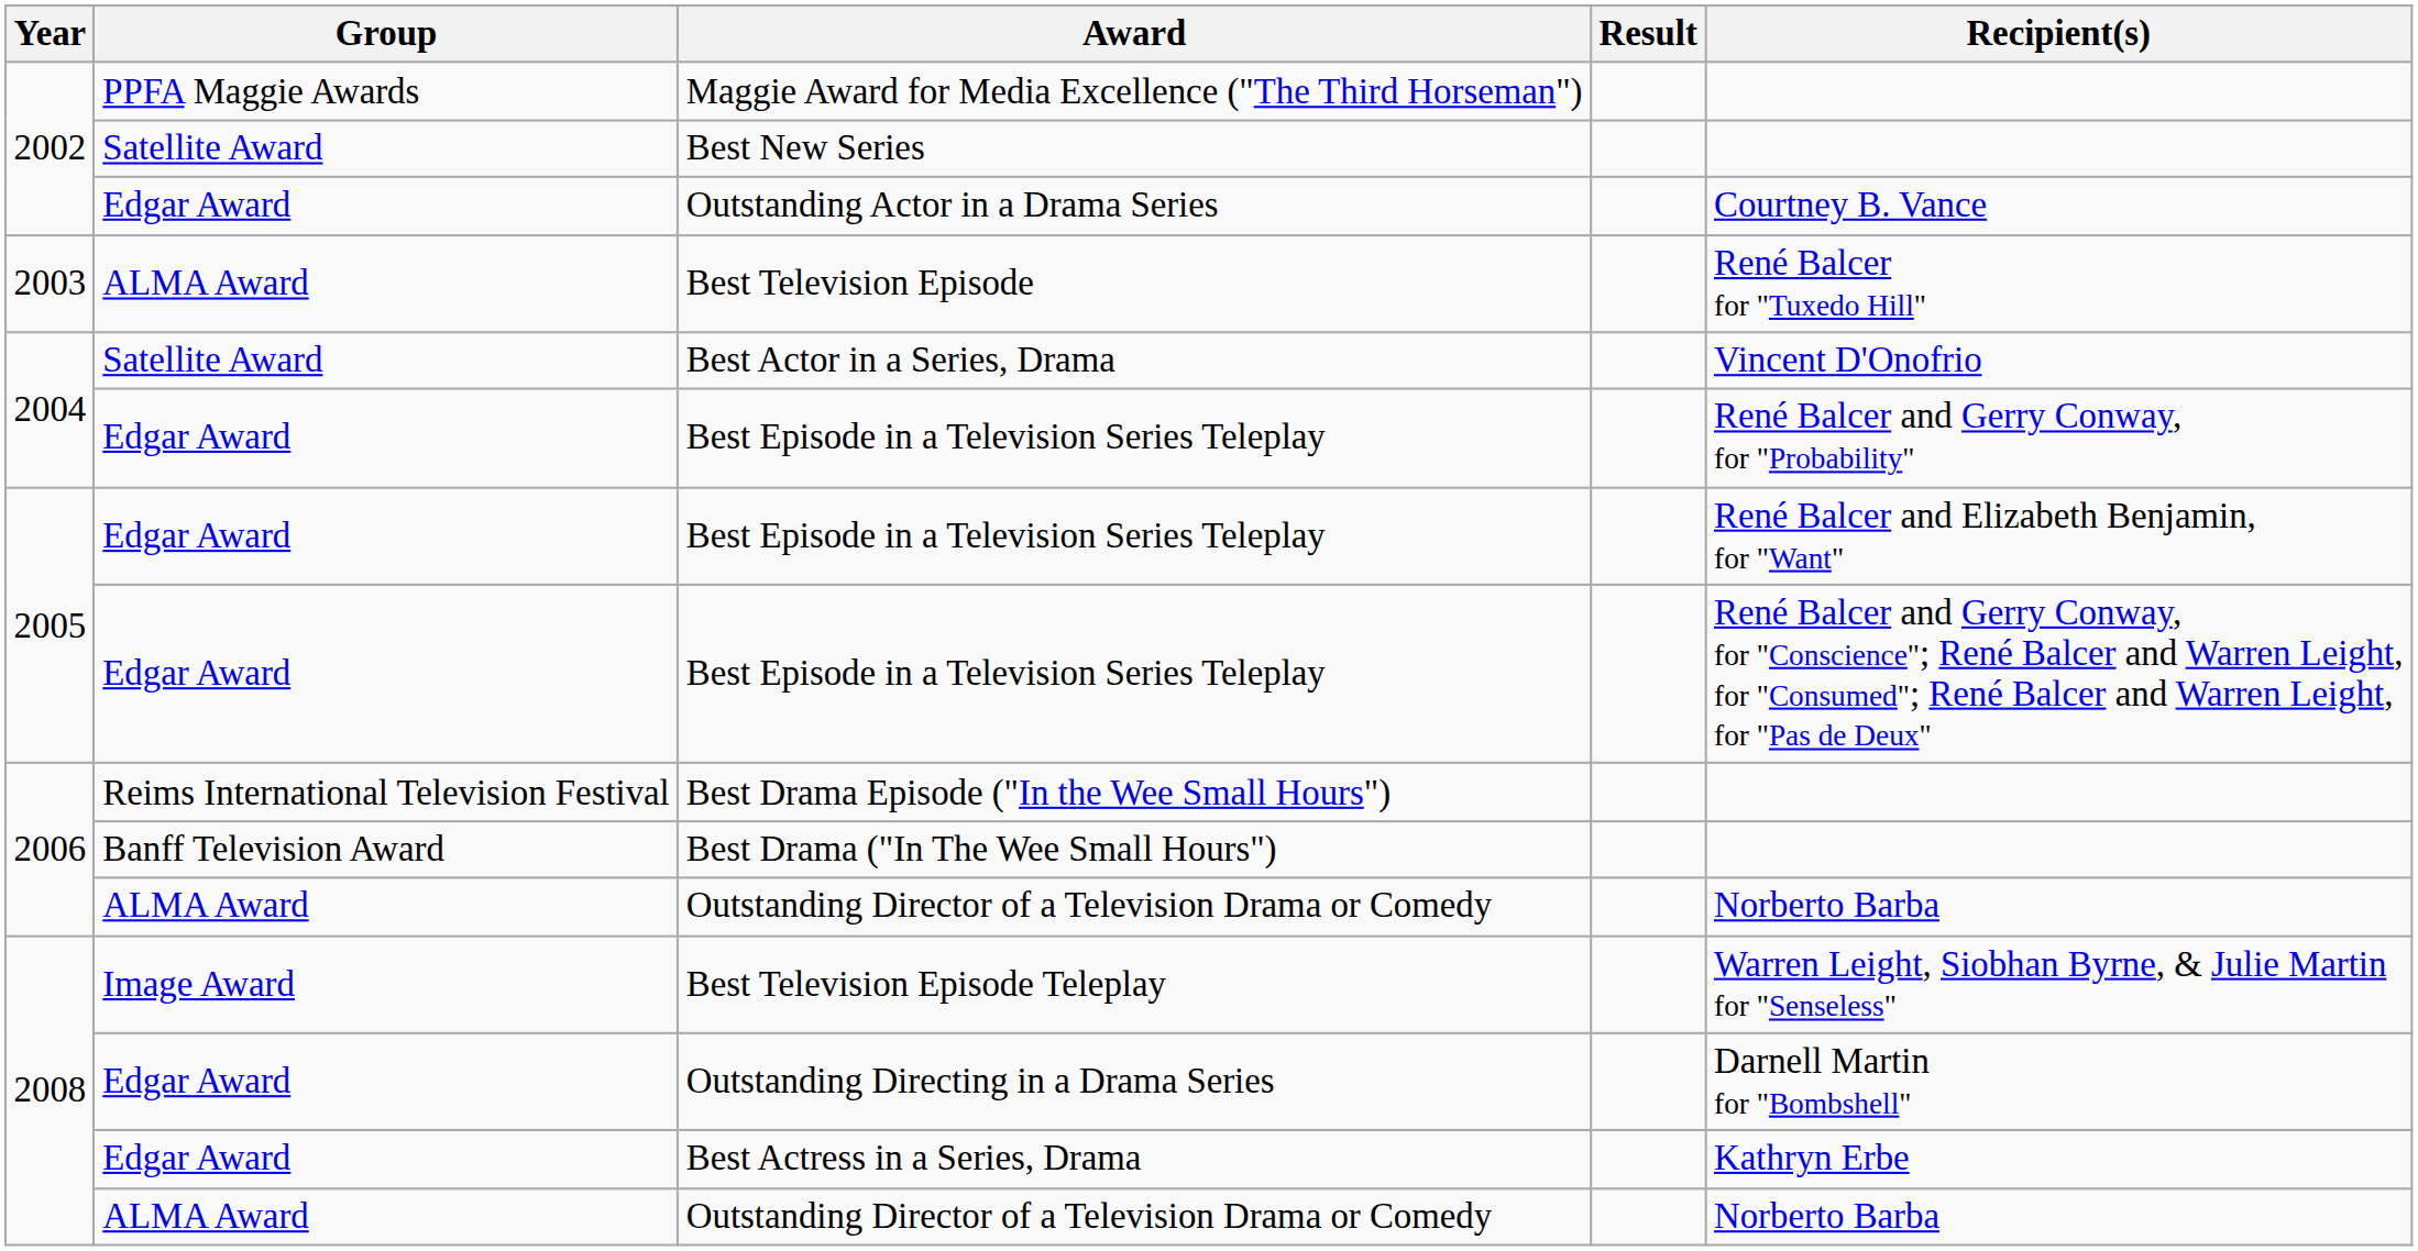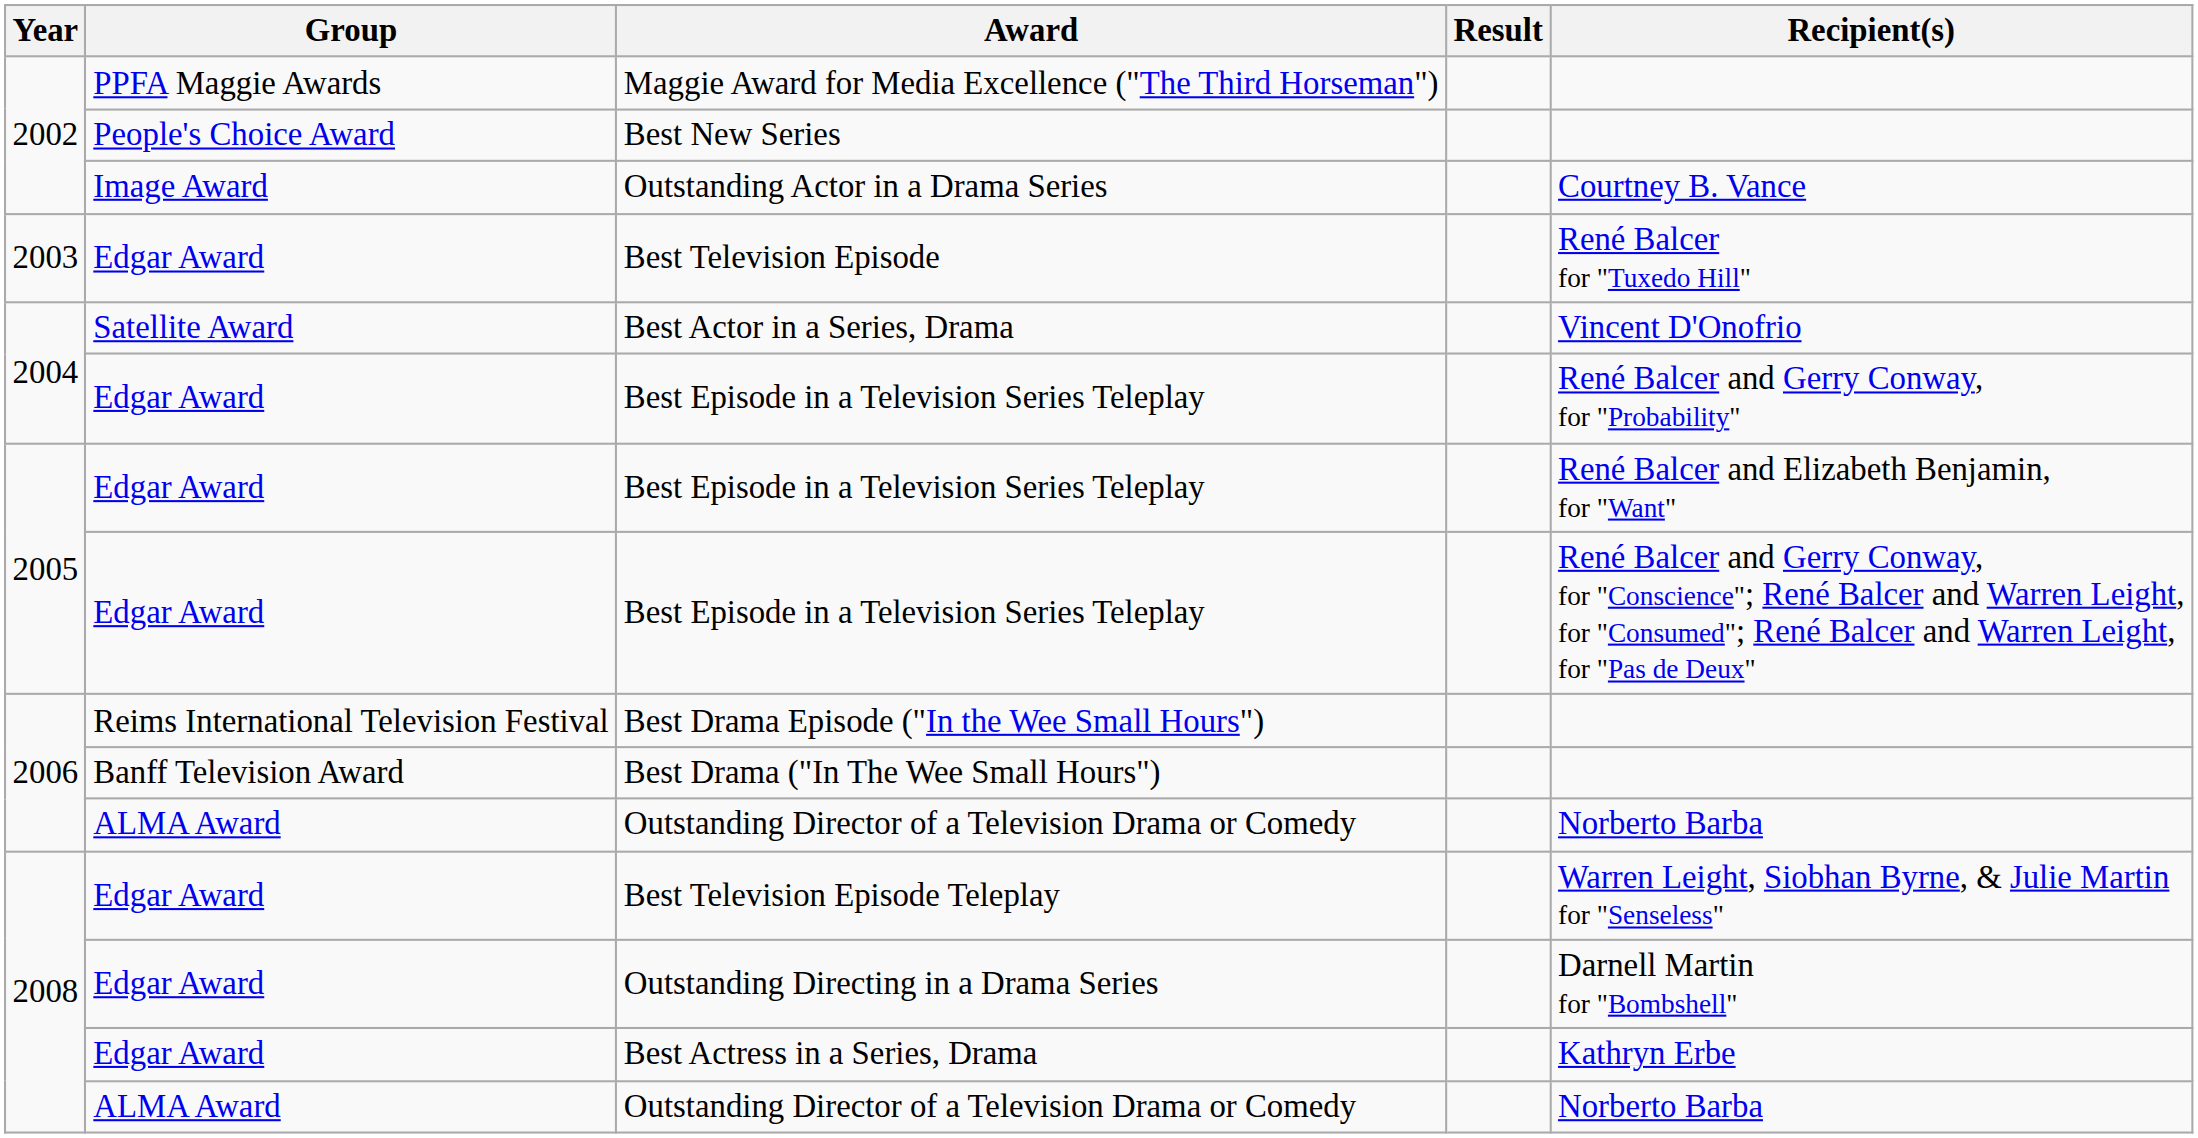 <table class="wikitable">
 <tr>
 <th>Year</th>
 <th>Group</th>
 <th>Award</th>
 <th>Result</th>
 <th>Recipient(s)</th>
 </tr>
 <tr>
 <td rowspan="3">2002</td>
 <td><a href='#'>PPFA</a> Maggie Awards</td>
 <td>Maggie Award for Media Excellence ("<a href='#'>The Third Horseman</a>")</td>
 <td></td>
 <td></td>
 </tr>
 <tr>
-<td><a href='#'>Satellite Award</a></td>
+<td><a href='#'>People's Choice Award</a></td>
 <td>Best New Series</td>
 <td></td>
 <td></td>
 </tr>
 <tr>
-<td><a href='#'>Edgar Award</a></td>
+<td><a href='#'>Image Award</a></td>
 <td>Outstanding Actor in a Drama Series</td>
 <td></td>
 <td><a href='#'>Courtney B. Vance</a></td>
 </tr>
 <tr>
 <td>2003</td>
-<td><a href='#'>ALMA Award</a></td>
+<td><a href='#'>Edgar Award</a></td>
 <td>Best Television Episode</td>
 <td></td>
 <td><a href='#'>René Balcer</a> <br><small>for "<a href='#'>Tuxedo Hill</a>"</small></td>
 </tr>
 <tr>
 <td rowspan="2">2004</td>
 <td><a href='#'>Satellite Award</a></td>
 <td>Best Actor in a Series, Drama</td>
 <td></td>
 <td><a href='#'>Vincent D'Onofrio</a></td>
 </tr>
 <tr>
 <td><a href='#'>Edgar Award</a></td>
 <td>Best Episode in a Television Series Teleplay</td>
 <td></td>
 <td><a href='#'>René Balcer</a> and <a href='#'>Gerry Conway</a>, <br><small>for "<a href='#'>Probability</a>"</small></td>
 </tr>
 <tr>
 <td rowspan="2">2005</td>
 <td><a href='#'>Edgar Award</a></td>
 <td>Best Episode in a Television Series Teleplay</td>
 <td></td>
 <td><a href='#'>René Balcer</a> and Elizabeth Benjamin, <br><small>for "<a href='#'>Want</a>"</small></td>
 </tr>
 <tr>
 <td><a href='#'>Edgar Award</a></td>
 <td>Best Episode in a Television Series Teleplay</td>
 <td></td>
 <td><a href='#'>René Balcer</a> and <a href='#'>Gerry Conway</a>, <br><small>for "<a href='#'>Conscience</a>"</small>; <a href='#'>René Balcer</a> and <a href='#'>Warren Leight</a>, <br><small>for "<a href='#'>Consumed</a>"</small>; <a href='#'>René Balcer</a> and <a href='#'>Warren Leight</a>, <br><small>for "<a href='#'>Pas de Deux</a>"</small></td>
 </tr>
 <tr>
 <td rowspan="3">2006</td>
 <td>Reims International Television Festival</td>
 <td>Best Drama Episode ("<a href='#'>In the Wee Small Hours</a>")</td>
 <td></td>
 <td></td>
 </tr>
 <tr>
 <td>Banff Television Award</td>
 <td>Best Drama ("In The Wee Small Hours")</td>
 <td></td>
 <td></td>
 </tr>
 <tr>
 <td><a href='#'>ALMA Award</a></td>
 <td>Outstanding Director of a Television Drama or Comedy</td>
 <td></td>
 <td><a href='#'>Norberto Barba</a></td>
 </tr>
 <tr>
 <td rowspan="4">2008</td>
-<td><a href='#'>Image Award</a></td>
+<td><a href='#'>Edgar Award</a></td>
 <td>Best Television Episode Teleplay</td>
 <td></td>
 <td><a href='#'>Warren Leight</a>, <a href='#'>Siobhan Byrne</a>, & <a href='#'>Julie Martin</a> <br><small>for "<a href='#'>Senseless</a>"</small></td>
 </tr>
 <tr>
 <td><a href='#'>Edgar Award</a></td>
 <td>Outstanding Directing in a Drama Series</td>
 <td></td>
 <td>Darnell Martin <br><small>for "<a href='#'>Bombshell</a>"</small></td>
 </tr>
 <tr>
 <td><a href='#'>Edgar Award</a></td>
 <td>Best Actress in a Series, Drama</td>
 <td></td>
 <td><a href='#'>Kathryn Erbe</a></td>
 </tr>
 <tr>
 <td><a href='#'>ALMA Award</a></td>
 <td>Outstanding Director of a Television Drama or Comedy</td>
 <td></td>
 <td><a href='#'>Norberto Barba</a></td>
 </tr>
 </table>
